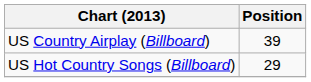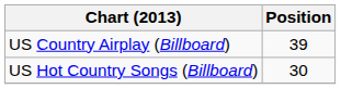 <table class="wikitable sortable">
 <tr>
 <th scope="col">Chart (2013)</th>
 <th scope="col">Position</th>
 </tr>
 <tr>
 <td>US <a href='#'>Country Airplay</a> (<em><a href='#'>Billboard</a></em>)</td>
 <td align="center">39</td>
 </tr>
 <tr>
 <td>US <a href='#'>Hot Country Songs</a> (<em><a href='#'>Billboard</a></em>)</td>
-<td align="center">29</td>
+<td align="center">30</td>
 </tr>
 <tr>
 </tr>
 </table>
